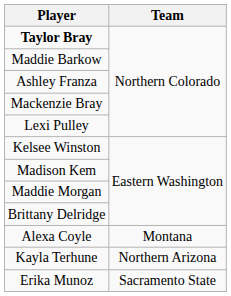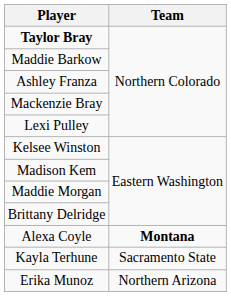 <table class="wikitable" style="text-align: center;">
 <tr>
 <th>Player</th>
 <th>Team</th>
 </tr>
 <tr>
 <td><strong>Taylor Bray</strong></td>
 <td rowspan=5>Northern Colorado</td>
 </tr>
 <tr>
 <td>Maddie Barkow</td>
 </tr>
 <tr>
 <td>Ashley Franza</td>
 </tr>
 <tr>
 <td>Mackenzie Bray</td>
 </tr>
 <tr>
 <td>Lexi Pulley</td>
 </tr>
 <tr>
 <td>Kelsee Winston</td>
 <td rowspan=4>Eastern Washington</td>
 </tr>
 <tr>
 <td>Madison Kem</td>
 </tr>
 <tr>
 <td>Maddie Morgan</td>
 </tr>
 <tr>
 <td>Brittany Delridge</td>
 </tr>
 <tr>
 <td>Alexa Coyle</td>
-<td>Montana</td>
+<td><strong>Montana</strong></td>
 </tr>
 <tr>
 <td>Kayla Terhune</td>
-<td>Northern Arizona</td>
+<td>Sacramento State</td>
 </tr>
 <tr>
 <td>Erika Munoz</td>
-<td>Sacramento State</td>
+<td>Northern Arizona</td>
 </tr>
 </table>
